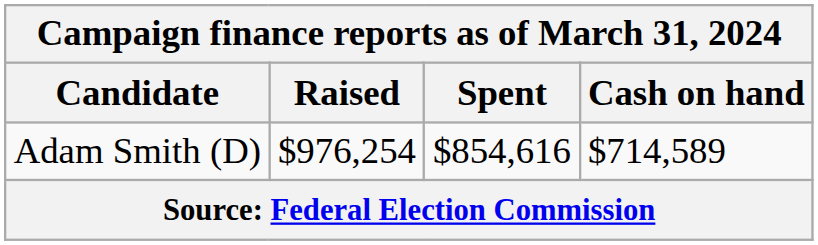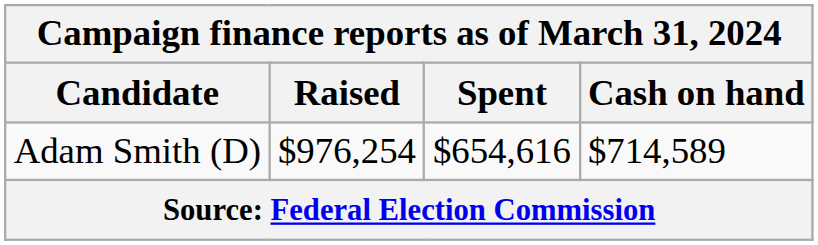 <table class="wikitable sortable">
 <tr>
 <th colspan=4>Campaign finance reports as of March 31, 2024</th>
 </tr>
 <tr style="text-align:center;">
 <th>Candidate</th>
 <th>Raised</th>
 <th>Spent</th>
 <th>Cash on hand</th>
 </tr>
 <tr>
 <td>Adam Smith (D)</td>
 <td>$976,254</td>
-<td>$854,616</td>
+<td>$654,616</td>
 <td>$714,589</td>
 </tr>
 <tr>
 <th colspan="4"><small>Source: <a href='#'>Federal Election Commission</a></small></th>
 </tr>
 </table>
